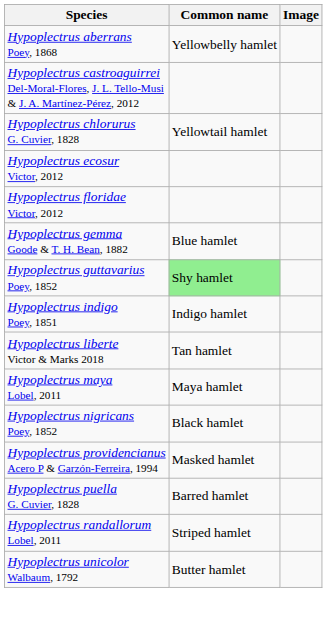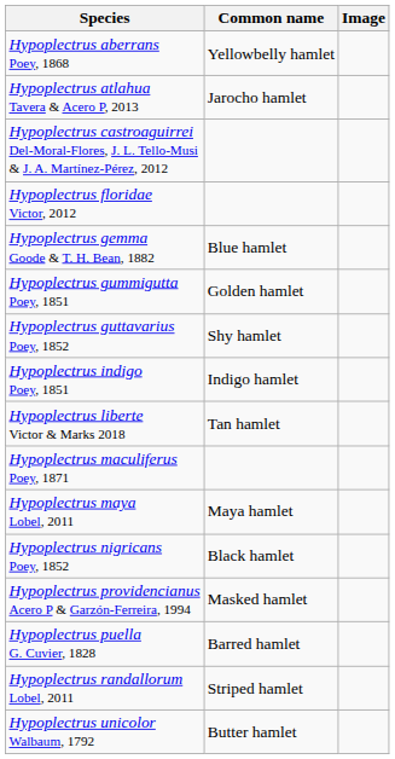 <table class="wikitable">
 <tr>
 <th>Species</th>
 <th>Common name</th>
 <th>Image</th>
 </tr>
 <tr>
 <td><em><a href='#'>Hypoplectrus aberrans</a></em><br><small><a href='#'>Poey</a>, 1868</small></td>
 <td>Yellowbelly hamlet</td>
 <td></td>
 </tr>
 <tr>
-<td><em><a href='#'>Hypoplectrus castroaguirrei</a></em><br><small><a href='#'>Del-Moral-Flores</a>, <a href='#'>J. L. Tello-Musi</a></small><br><small>& <a href='#'>J. A. Martínez-Pérez</a>, 2012</small></td>
-<td></td>
+<td><em><a href='#'>Hypoplectrus atlahua</a></em><br><small><a href='#'>Tavera</a> & <a href='#'>Acero P</a>, 2013</small></td>
+<td>Jarocho hamlet </td>
 <td></td>
 </tr>
 <tr>
-<td><em><a href='#'>Hypoplectrus chlorurus</a></em><br><small><a href='#'>G. Cuvier</a>, 1828</small></td>
-<td>Yellowtail hamlet</td>
-<td></td>
-</tr>
-<tr>
-<td><em><a href='#'>Hypoplectrus ecosur</a></em><br><small><a href='#'>Victor</a>, 2012</small></td>
+<td><em><a href='#'>Hypoplectrus castroaguirrei</a></em><br><small><a href='#'>Del-Moral-Flores</a>, <a href='#'>J. L. Tello-Musi</a></small><br><small>& <a href='#'>J. A. Martínez-Pérez</a>, 2012</small></td>
 <td></td>
 <td></td>
 </tr>
 <tr>
 <td><em><a href='#'>Hypoplectrus floridae</a></em><br><small><a href='#'>Victor</a>, 2012</small></td>
 <td></td>
 <td></td>
 </tr>
 <tr>
 <td><em><a href='#'>Hypoplectrus gemma</a></em><br><small><a href='#'>Goode</a> & <a href='#'>T. H. Bean</a>, 1882</small></td>
 <td>Blue hamlet</td>
 <td></td>
 </tr>
 <tr>
+<td><em><a href='#'>Hypoplectrus gummigutta</a></em><br><small><a href='#'>Poey</a>, 1851</small></td>
+<td>Golden hamlet</td>
+<td></td>
+</tr>
+<tr>
 <td><em><a href='#'>Hypoplectrus guttavarius</a></em><br><small><a href='#'>Poey</a>, 1852</small></td>
-<td style="background: lightgreen;">Shy hamlet</td>
+<td>Shy hamlet</td>
 <td></td>
 </tr>
 <tr>
 <td><em><a href='#'>Hypoplectrus indigo</a></em><br><small><a href='#'>Poey</a>, 1851</small></td>
 <td>Indigo hamlet</td>
 <td></td>
 </tr>
 <tr>
 <td><em><a href='#'>Hypoplectrus liberte</a></em><br><small>Victor & Marks 2018</small></td>
 <td>Tan hamlet</td>
+<td></td>
+</tr>
+<tr>
+<td><em><a href='#'>Hypoplectrus maculiferus</a></em><br><small><a href='#'>Poey</a>, 1871</small></td>
+<td></td>
 <td></td>
 </tr>
 <tr>
 <td><em><a href='#'>Hypoplectrus maya</a></em><br><small><a href='#'>Lobel</a>, 2011</small></td>
 <td>Maya hamlet</td>
 <td></td>
 </tr>
 <tr>
 <td><em><a href='#'>Hypoplectrus nigricans</a></em><br><small><a href='#'>Poey</a>, 1852</small></td>
 <td>Black hamlet</td>
 <td></td>
 </tr>
 <tr>
 <td><em><a href='#'>Hypoplectrus providencianus</a></em><br><small><a href='#'>Acero P</a> & <a href='#'>Garzón-Ferreira</a>, 1994</small></td>
 <td>Masked hamlet</td>
 <td></td>
 </tr>
 <tr>
 <td><em><a href='#'>Hypoplectrus puella</a></em><br><small><a href='#'>G. Cuvier</a>, 1828</small></td>
 <td>Barred hamlet</td>
 <td></td>
 </tr>
 <tr>
 <td><em><a href='#'>Hypoplectrus randallorum</a></em><br><small><a href='#'>Lobel</a>, 2011</small></td>
 <td>Striped hamlet</td>
 <td></td>
 </tr>
 <tr>
 <td><em><a href='#'>Hypoplectrus unicolor</a></em><br><small><a href='#'>Walbaum</a>, 1792</small></td>
 <td>Butter hamlet</td>
 <td></td>
 </tr>
 </table>
